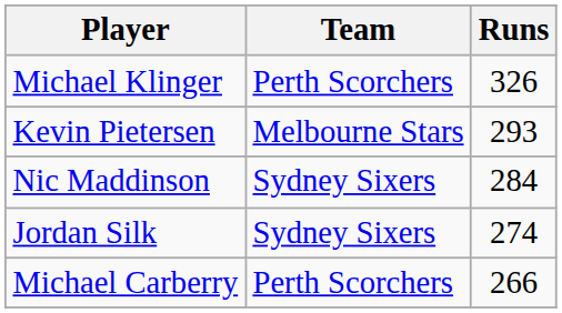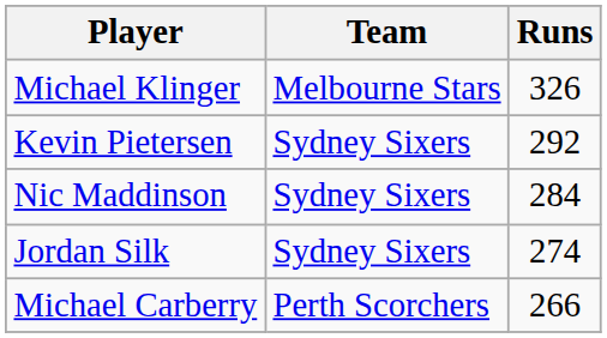 <table class="wikitable" style="text-align: center;">
 <tr>
 <th>Player</th>
 <th>Team</th>
 <th>Runs</th>
 </tr>
 <tr>
 <td style="text-align:left"><a href='#'>Michael Klinger</a></td>
-<td style="text-align:left"><a href='#'>Perth Scorchers</a></td>
+<td style="text-align:left"><a href='#'>Melbourne Stars</a></td>
 <td>326</td>
 </tr>
 <tr>
 <td style="text-align:left"><a href='#'>Kevin Pietersen</a></td>
-<td style="text-align:left"><a href='#'>Melbourne Stars</a></td>
-<td>293</td>
+<td style="text-align:left"><a href='#'>Sydney Sixers</a></td>
+<td>292</td>
 </tr>
 <tr>
 <td style="text-align:left"><a href='#'>Nic Maddinson</a></td>
 <td style="text-align:left"><a href='#'>Sydney Sixers</a></td>
 <td>284</td>
 </tr>
 <tr>
 <td style="text-align:left"><a href='#'>Jordan Silk</a></td>
 <td style="text-align:left"><a href='#'>Sydney Sixers</a></td>
 <td>274</td>
 </tr>
 <tr>
 <td style="text-align:left"><a href='#'>Michael Carberry</a></td>
 <td style="text-align:left"><a href='#'>Perth Scorchers</a></td>
 <td>266</td>
 </tr>
 </table>
